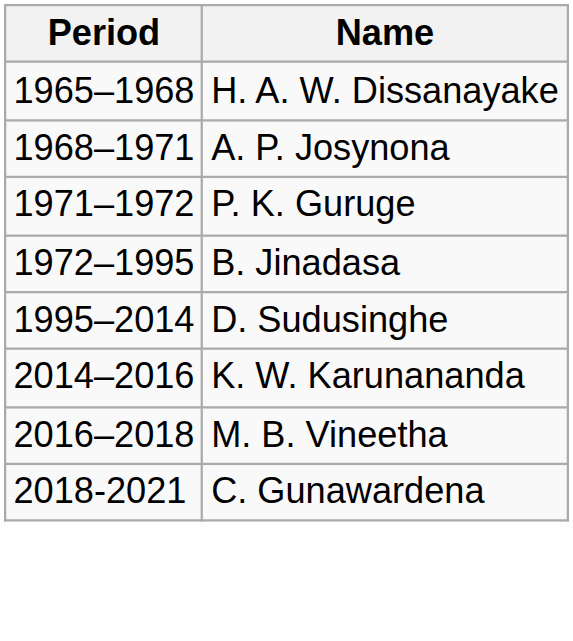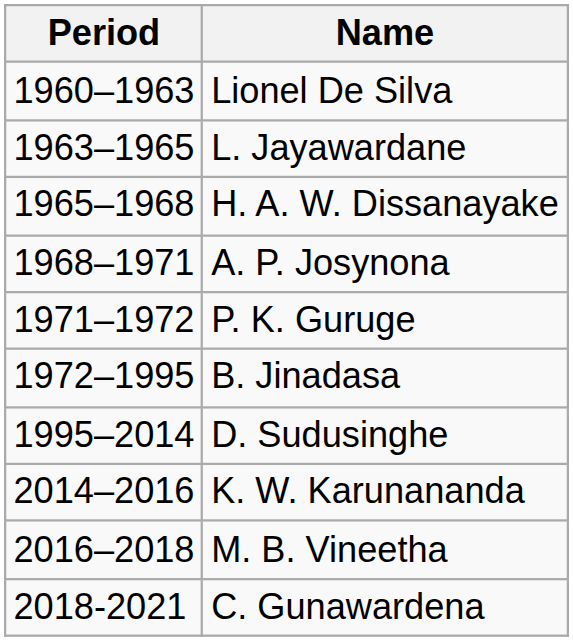 <table class="wikitable">
 <tr>
 <th>Period</th>
 <th>Name</th>
+</tr>
+<tr>
+<td>1960–1963</td>
+<td>Lionel De Silva</td>
+</tr>
+<tr>
+<td>1963–1965</td>
+<td>L. Jayawardane</td>
 </tr>
 <tr>
 <td>1965–1968</td>
 <td>H. A. W. Dissanayake</td>
 </tr>
 <tr>
 <td>1968–1971</td>
 <td>A. P. Josynona</td>
 </tr>
 <tr>
 <td>1971–1972</td>
 <td>P. K. Guruge</td>
 </tr>
 <tr>
 <td>1972–1995</td>
 <td>B. Jinadasa</td>
 </tr>
 <tr>
 <td>1995–2014</td>
 <td>D. Sudusinghe</td>
 </tr>
 <tr>
 <td>2014–2016</td>
 <td>K. W. Karunananda</td>
 </tr>
 <tr>
 <td>2016–2018</td>
 <td>M. B. Vineetha</td>
 </tr>
 <tr>
 <td>2018-2021</td>
 <td>C. Gunawardena</td>
 </tr>
 </table>
